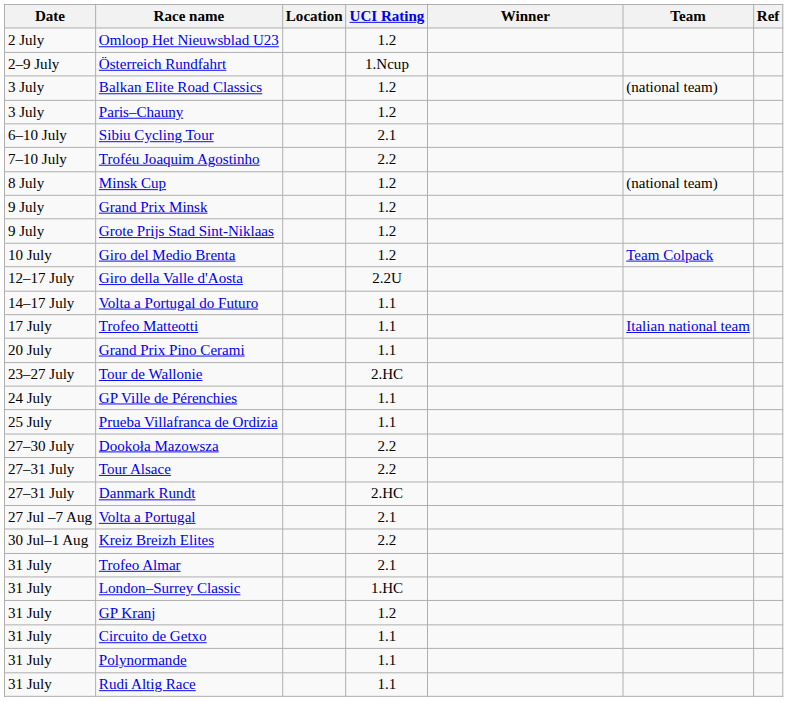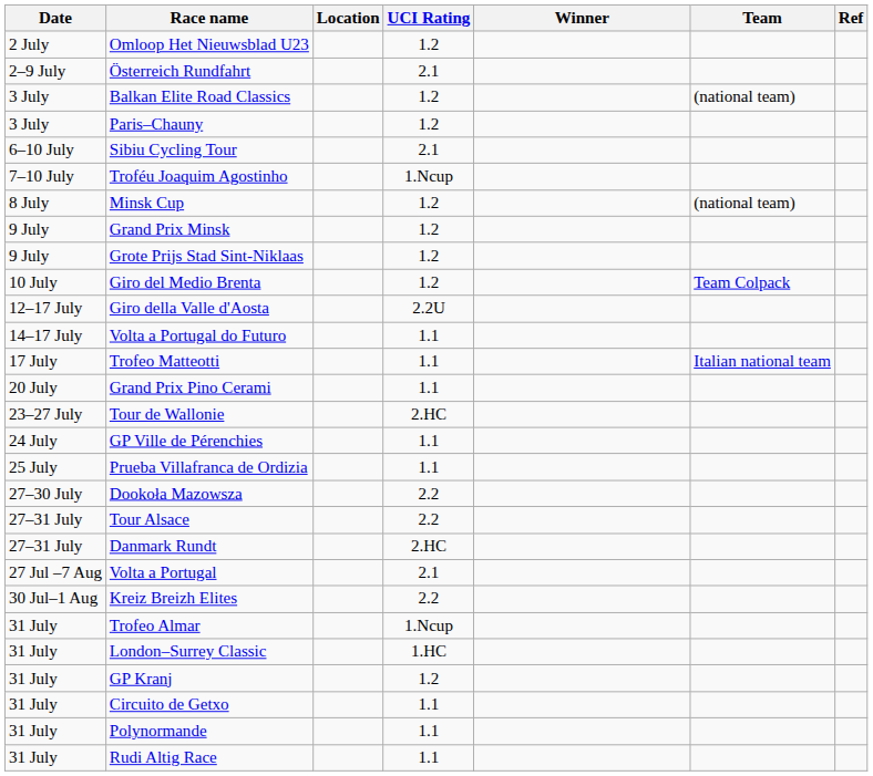 <table class="wikitable sortable">
 <tr>
 <th>Date</th>
 <th>Race name</th>
 <th>Location</th>
 <th><a href='#'>UCI Rating</a></th>
 <th width=200px>Winner</th>
 <th>Team</th>
 <th>Ref</th>
 </tr>
 <tr>
 <td>2 July</td>
 <td><a href='#'>Omloop Het Nieuwsblad U23</a></td>
 <td></td>
 <td align=center>1.2</td>
 <td></td>
 <td></td>
 <td align=center></td>
 </tr>
 <tr>
 <td>2–9 July</td>
 <td><a href='#'>Österreich Rundfahrt</a></td>
 <td></td>
-<td align=center>1.Ncup</td>
+<td align=center>2.1</td>
 <td></td>
 <td></td>
 <td align=center></td>
 </tr>
 <tr>
 <td>3 July</td>
 <td><a href='#'>Balkan Elite Road Classics</a></td>
 <td></td>
 <td align=center>1.2</td>
 <td></td>
 <td> (national team)</td>
 <td align=center></td>
 </tr>
 <tr>
 <td>3 July</td>
 <td><a href='#'>Paris–Chauny</a></td>
 <td></td>
 <td align=center>1.2</td>
 <td></td>
 <td></td>
 <td align=center></td>
 </tr>
 <tr>
 <td>6–10 July</td>
 <td><a href='#'>Sibiu Cycling Tour</a></td>
 <td></td>
 <td align=center>2.1</td>
 <td></td>
 <td></td>
 <td align=center></td>
 </tr>
 <tr>
 <td>7–10 July</td>
 <td><a href='#'>Troféu Joaquim Agostinho</a></td>
 <td></td>
-<td align=center>2.2</td>
+<td align=center>1.Ncup</td>
 <td></td>
 <td></td>
 <td align=center></td>
 </tr>
 <tr>
 <td>8 July</td>
 <td><a href='#'>Minsk Cup</a></td>
 <td></td>
 <td align=center>1.2</td>
 <td></td>
 <td> (national team)</td>
 <td align=center></td>
 </tr>
 <tr>
 <td>9 July</td>
 <td><a href='#'>Grand Prix Minsk</a></td>
 <td></td>
 <td align=center>1.2</td>
 <td></td>
 <td></td>
 <td align=center></td>
 </tr>
 <tr>
 <td>9 July</td>
 <td><a href='#'>Grote Prijs Stad Sint-Niklaas</a></td>
 <td></td>
 <td align=center>1.2</td>
 <td></td>
 <td></td>
 <td align=center></td>
 </tr>
 <tr>
 <td>10 July</td>
 <td><a href='#'>Giro del Medio Brenta</a></td>
 <td></td>
 <td align=center>1.2</td>
 <td></td>
 <td><a href='#'>Team Colpack</a></td>
 <td align=center></td>
 </tr>
 <tr>
 <td>12–17 July</td>
 <td><a href='#'>Giro della Valle d'Aosta</a></td>
 <td></td>
 <td align=center>2.2U</td>
 <td></td>
 <td></td>
 <td align=center></td>
 </tr>
 <tr>
 <td>14–17 July</td>
 <td><a href='#'>Volta a Portugal do Futuro</a></td>
 <td></td>
 <td align=center>1.1</td>
 <td></td>
 <td></td>
 <td align=center></td>
 </tr>
 <tr>
 <td>17 July</td>
 <td><a href='#'>Trofeo Matteotti</a></td>
 <td></td>
 <td align=center>1.1</td>
 <td></td>
 <td><a href='#'>Italian national team</a></td>
 <td align=center></td>
 </tr>
 <tr>
 <td>20 July</td>
 <td><a href='#'>Grand Prix Pino Cerami</a></td>
 <td></td>
 <td align=center>1.1</td>
 <td></td>
 <td></td>
 <td align=center></td>
 </tr>
 <tr>
 <td>23–27 July</td>
 <td><a href='#'>Tour de Wallonie</a></td>
 <td></td>
 <td align=center>2.HC</td>
 <td></td>
 <td></td>
 <td align=center></td>
 </tr>
 <tr>
 <td>24 July</td>
 <td><a href='#'>GP Ville de Pérenchies</a></td>
 <td></td>
 <td align=center>1.1</td>
 <td></td>
 <td></td>
 <td align=center></td>
 </tr>
 <tr>
 <td>25 July</td>
 <td><a href='#'>Prueba Villafranca de Ordizia</a></td>
 <td></td>
 <td align=center>1.1</td>
 <td></td>
 <td></td>
 <td align=center></td>
 </tr>
 <tr>
 <td>27–30 July</td>
 <td><a href='#'>Dookoła Mazowsza</a></td>
 <td></td>
 <td align=center>2.2</td>
 <td></td>
 <td></td>
 <td align=center></td>
 </tr>
 <tr>
 <td>27–31 July</td>
 <td><a href='#'>Tour Alsace</a></td>
 <td></td>
 <td align=center>2.2</td>
 <td></td>
 <td></td>
 <td align=center></td>
 </tr>
 <tr>
 <td>27–31 July</td>
 <td><a href='#'>Danmark Rundt</a></td>
 <td></td>
 <td align=center>2.HC</td>
 <td></td>
 <td></td>
 <td align=center></td>
 </tr>
 <tr>
 <td>27 Jul –7 Aug</td>
 <td><a href='#'>Volta a Portugal</a></td>
 <td></td>
 <td align=center>2.1</td>
 <td></td>
 <td></td>
 <td align=center></td>
 </tr>
 <tr>
 <td>30 Jul–1 Aug</td>
 <td><a href='#'>Kreiz Breizh Elites</a></td>
 <td></td>
 <td align=center>2.2</td>
 <td></td>
 <td></td>
 <td align=center></td>
 </tr>
 <tr>
 <td>31 July</td>
 <td><a href='#'>Trofeo Almar</a></td>
 <td></td>
-<td align=center>2.1</td>
+<td align=center>1.Ncup</td>
 <td></td>
 <td></td>
 <td align=center></td>
 </tr>
 <tr>
 <td>31 July</td>
 <td><a href='#'>London–Surrey Classic</a></td>
 <td></td>
 <td align=center>1.HC</td>
 <td></td>
 <td></td>
 <td align=center></td>
 </tr>
 <tr>
 <td>31 July</td>
 <td><a href='#'>GP Kranj</a></td>
 <td></td>
 <td align=center>1.2</td>
 <td></td>
 <td></td>
 <td align=center></td>
 </tr>
 <tr>
 <td>31 July</td>
 <td><a href='#'>Circuito de Getxo</a></td>
 <td></td>
 <td align=center>1.1</td>
 <td></td>
 <td></td>
 <td align=center></td>
 </tr>
 <tr>
 <td>31 July</td>
 <td><a href='#'>Polynormande</a></td>
 <td></td>
 <td align=center>1.1</td>
 <td></td>
 <td></td>
 <td align=center></td>
 </tr>
 <tr>
 <td>31 July</td>
 <td><a href='#'>Rudi Altig Race</a></td>
 <td></td>
 <td align=center>1.1</td>
 <td></td>
 <td></td>
 <td align=center></td>
 </tr>
 </table>
